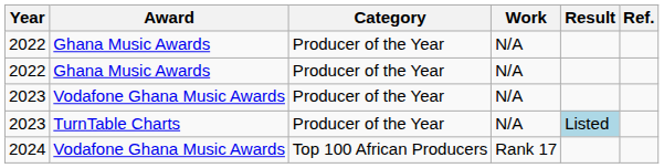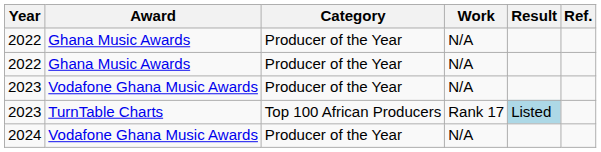 <table class="wikitable">
 <tr>
 <th>Year</th>
 <th>Award</th>
 <th>Category</th>
 <th>Work</th>
 <th>Result</th>
 <th>Ref.</th>
 </tr>
 <tr>
 <td>2022</td>
 <td><a href='#'>Ghana Music Awards</a></td>
 <td>Producer of the Year</td>
 <td>N/A</td>
 <td></td>
 <td></td>
 </tr>
 <tr>
 <td>2022</td>
 <td><a href='#'>Ghana Music Awards</a></td>
 <td>Producer of the Year</td>
 <td>N/A</td>
 <td></td>
 <td></td>
 </tr>
 <tr>
 <td>2023</td>
 <td><a href='#'>Vodafone Ghana Music Awards</a></td>
 <td>Producer of the Year</td>
 <td>N/A</td>
 <td></td>
 <td></td>
 </tr>
 <tr>
 <td>2023</td>
 <td><a href='#'>TurnTable Charts</a></td>
-<td>Producer of the Year</td>
-<td>N/A</td>
+<td>Top 100 African Producers</td>
+<td>Rank 17</td>
 <td style="background: lightblue;">Listed</td>
 <td></td>
 </tr>
 <tr>
 <td>2024</td>
 <td><a href='#'>Vodafone Ghana Music Awards</a></td>
-<td>Top 100 African Producers</td>
-<td>Rank 17</td>
+<td>Producer of the Year</td>
+<td>N/A</td>
 <td></td>
 <td></td>
 </tr>
 </table>
